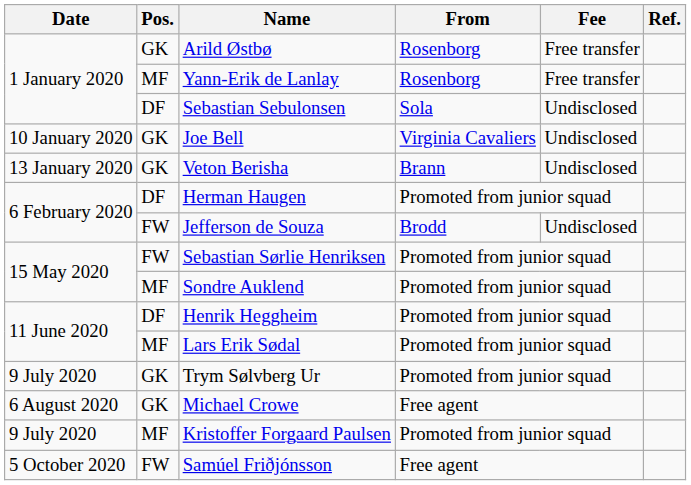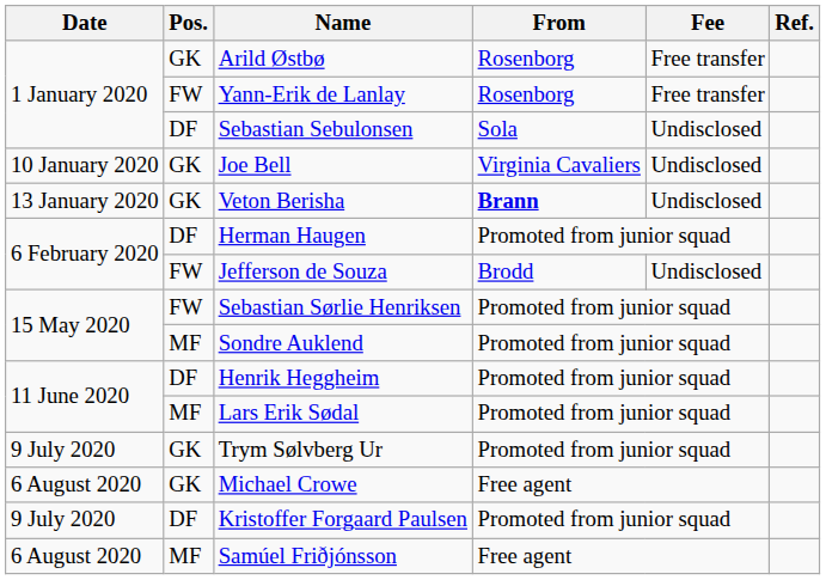 <table class="wikitable">
 <tr>
 <th>Date</th>
 <th>Pos.</th>
 <th>Name</th>
 <th>From</th>
 <th>Fee</th>
 <th>Ref.</th>
 </tr>
 <tr>
 <td rowspan="3">1 January 2020</td>
 <td>GK</td>
 <td> <a href='#'>Arild Østbø</a></td>
 <td><a href='#'>Rosenborg</a></td>
 <td>Free transfer</td>
 <td></td>
 </tr>
 <tr>
-<td>MF</td>
+<td>FW</td>
 <td> <a href='#'>Yann-Erik de Lanlay</a></td>
 <td><a href='#'>Rosenborg</a></td>
 <td>Free transfer</td>
 <td></td>
 </tr>
 <tr>
 <td>DF</td>
 <td> <a href='#'>Sebastian Sebulonsen</a></td>
 <td><a href='#'>Sola</a></td>
 <td>Undisclosed</td>
 <td></td>
 </tr>
 <tr>
 <td>10 January 2020</td>
 <td>GK</td>
 <td> <a href='#'>Joe Bell</a></td>
 <td> <a href='#'>Virginia Cavaliers</a></td>
 <td>Undisclosed</td>
 <td></td>
 </tr>
 <tr>
 <td>13 January 2020</td>
 <td>GK</td>
 <td> <a href='#'>Veton Berisha</a></td>
-<td><a href='#'>Brann</a></td>
+<td><strong><a href='#'>Brann</a></strong></td>
 <td>Undisclosed</td>
 <td></td>
 </tr>
 <tr>
 <td rowspan="2">6 February 2020</td>
 <td>DF</td>
 <td> <a href='#'>Herman Haugen</a></td>
 <td colspan="2">Promoted from junior squad</td>
 <td></td>
 </tr>
 <tr>
 <td>FW</td>
 <td> <a href='#'>Jefferson de Souza</a></td>
 <td><a href='#'>Brodd</a></td>
 <td>Undisclosed</td>
 <td></td>
 </tr>
 <tr>
 <td rowspan="2">15 May 2020</td>
 <td>FW</td>
 <td> <a href='#'>Sebastian Sørlie Henriksen</a></td>
 <td colspan="2">Promoted from junior squad</td>
 <td></td>
 </tr>
 <tr>
 <td>MF</td>
 <td> <a href='#'>Sondre Auklend</a></td>
 <td colspan="2">Promoted from junior squad</td>
 <td></td>
 </tr>
 <tr>
 <td rowspan="2">11 June 2020</td>
 <td>DF</td>
 <td> <a href='#'>Henrik Heggheim</a></td>
 <td colspan="2">Promoted from junior squad</td>
 <td></td>
 </tr>
 <tr>
 <td>MF</td>
 <td> <a href='#'>Lars Erik Sødal</a></td>
 <td colspan="2">Promoted from junior squad</td>
 <td></td>
 </tr>
 <tr>
 <td>9 July 2020</td>
 <td>GK</td>
 <td> Trym Sølvberg Ur</td>
 <td colspan="2">Promoted from junior squad</td>
 <td></td>
 </tr>
 <tr>
 <td>6 August 2020</td>
 <td>GK</td>
 <td> <a href='#'>Michael Crowe</a></td>
 <td colspan="2">Free agent</td>
 <td></td>
 </tr>
 <tr>
 <td>9 July 2020</td>
-<td>MF</td>
+<td>DF</td>
 <td> <a href='#'>Kristoffer Forgaard Paulsen</a></td>
 <td colspan="2">Promoted from junior squad</td>
 <td></td>
 </tr>
 <tr>
-<td>5 October 2020</td>
-<td>FW</td>
+<td>6 August 2020</td>
+<td>MF</td>
 <td> <a href='#'>Samúel Friðjónsson</a></td>
 <td colspan="2">Free agent</td>
 <td></td>
 </tr>
 </table>
